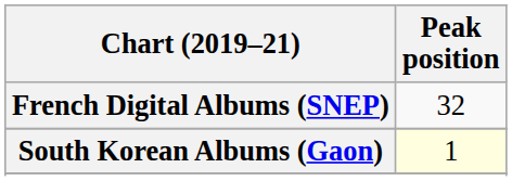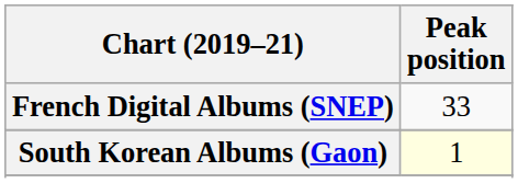 <table class="wikitable sortable plainrowheaders" style="text-align:center">
 <tr>
 <th scope="col">Chart (2019–21)</th>
 <th scope="col">Peak<br>position</th>
 </tr>
 <tr>
 <th scope="row">French Digital Albums (<a href='#'>SNEP</a>)</th>
-<td>32</td>
+<td>33</td>
 </tr>
 <tr>
 </tr>
 <tr>
 </tr>
 <tr>
 <th scope="row">South Korean Albums (<a href='#'>Gaon</a>)</th>
 <td style="background: lightyellow;">1</td>
 </tr>
 <tr>
 </tr>
 <tr>
 </tr>
 </table>
